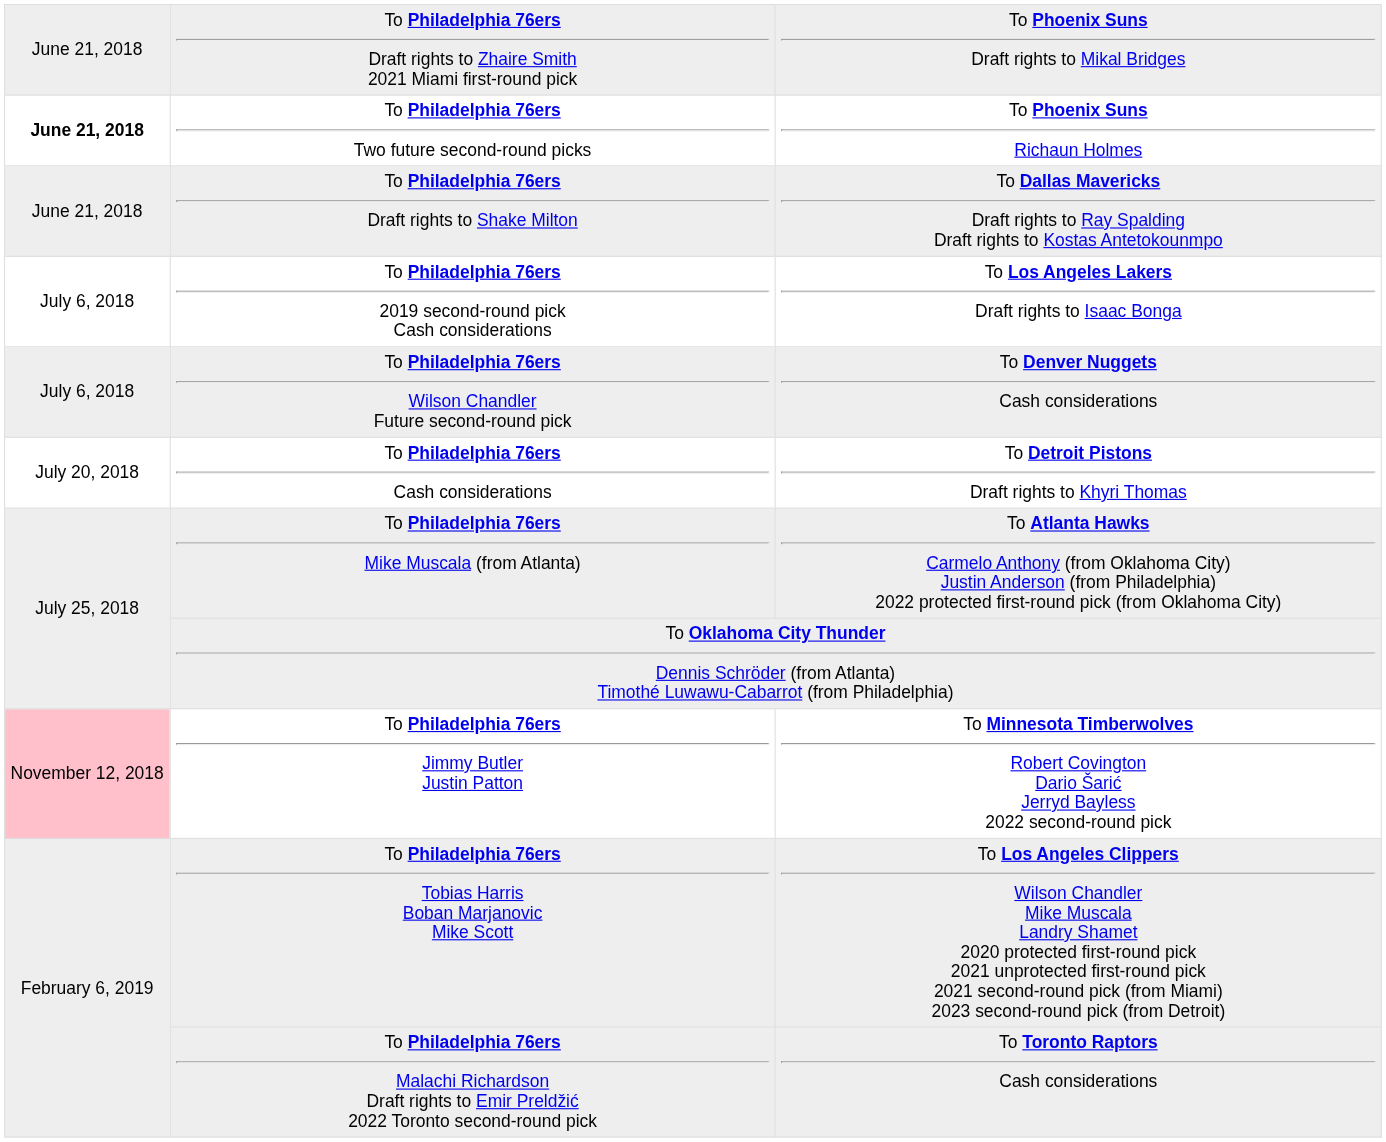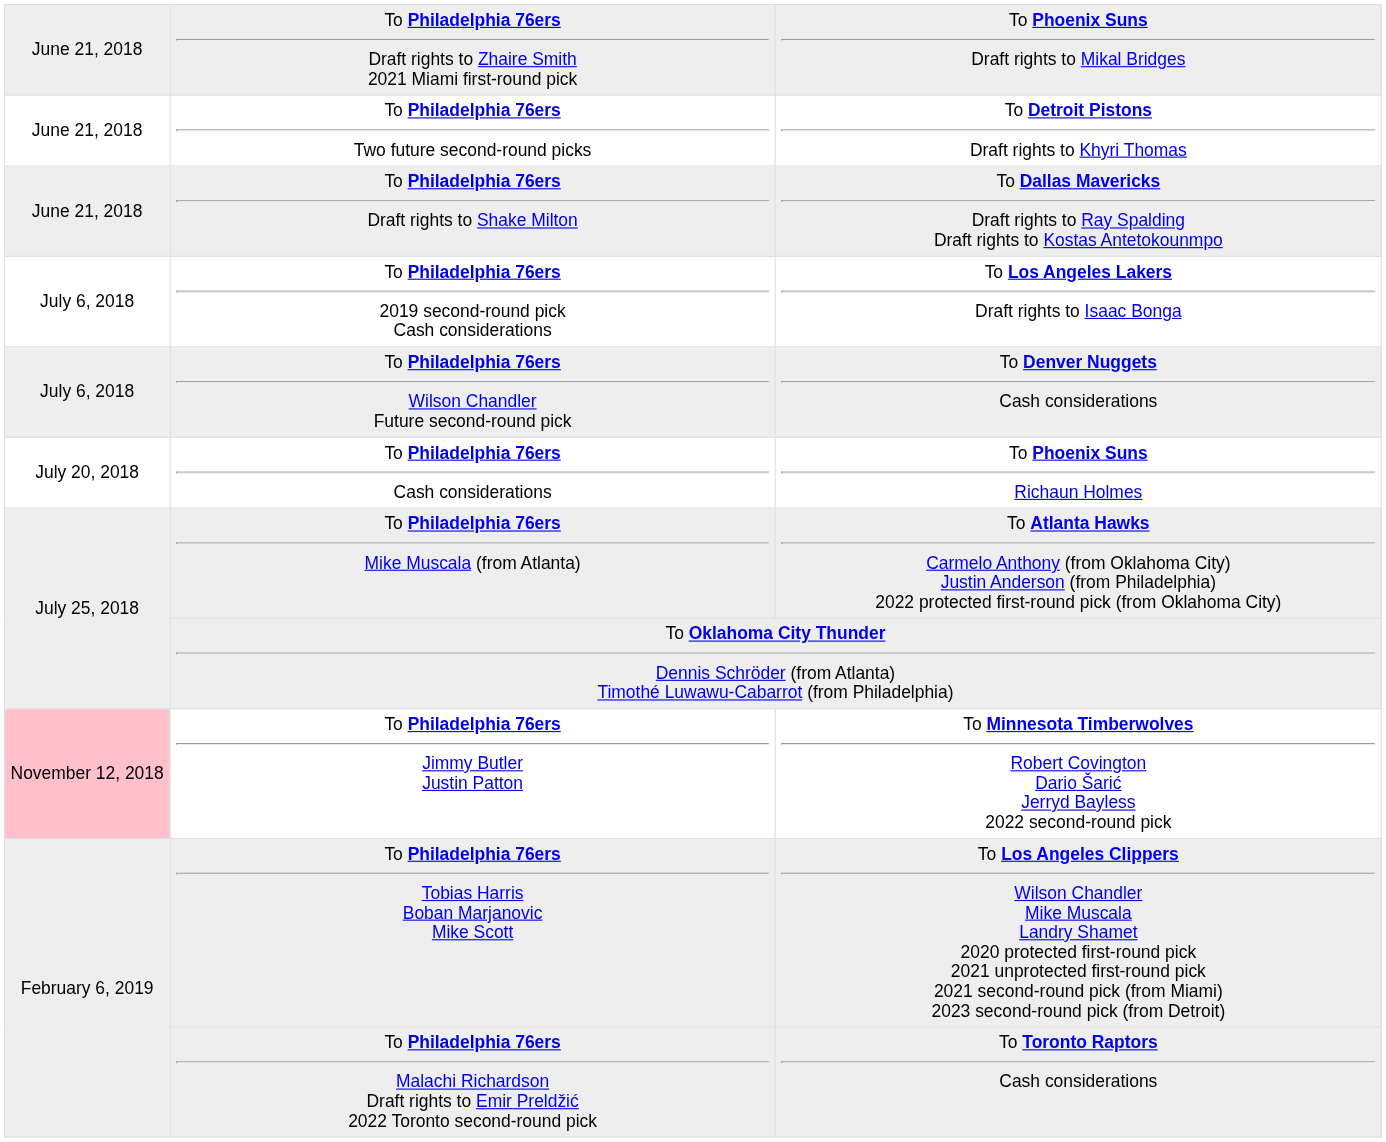 <table border=1 style="border-collapse:collapse; text-align: center; width: 100%" bordercolor="#DFDFDF" cellpadding="5">
 <tr style="background:#eee;">
 <td style="width:12%">June 21, 2018</td>
 <td style="width:44%; vertical-align:top;">To <strong><a href='#'>Philadelphia 76ers</a></strong><hr>Draft rights to <a href='#'>Zhaire Smith</a><br>2021 Miami first-round pick</td>
 <td style="width:44%; vertical-align:top;">To <strong><a href='#'>Phoenix Suns</a></strong><hr>Draft rights to <a href='#'>Mikal Bridges</a></td>
 </tr>
 <tr>
-<td style="width:12%"><strong>June 21, 2018</strong></td>
+<td style="width:12%">June 21, 2018</td>
 <td style="width:44%" valign="top">To <strong><a href='#'>Philadelphia 76ers</a></strong><hr>Two future second-round picks</td>
-<td style="width:44%; vertical-align:top;">To <strong><a href='#'>Phoenix Suns</a></strong><hr><a href='#'>Richaun Holmes</a></td>
+<td style="width:44%" valign="top">To <strong><a href='#'>Detroit Pistons</a></strong><hr>Draft rights to <a href='#'>Khyri Thomas</a></td>
 </tr>
 <tr bgcolor="eeeeee">
 <td style="width:12%">June 21, 2018</td>
 <td style="width:44%" valign="top">To <strong><a href='#'>Philadelphia 76ers</a></strong><hr>Draft rights to <a href='#'>Shake Milton</a></td>
 <td style="width:44%" valign="top">To <strong><a href='#'>Dallas Mavericks</a></strong><hr>Draft rights to <a href='#'>Ray Spalding</a><br>Draft rights to <a href='#'>Kostas Antetokounmpo</a></td>
 </tr>
 <tr>
 <td style="width:12%">July 6, 2018</td>
 <td style="width:44%; vertical-align:top;">To <strong><a href='#'>Philadelphia 76ers</a></strong><hr>2019 second-round pick<br>Cash considerations</td>
 <td style="width:44%; vertical-align:top;">To <strong><a href='#'>Los Angeles Lakers</a></strong><hr>Draft rights to <a href='#'>Isaac Bonga</a></td>
 </tr>
 <tr bgcolor="eeeeee">
 <td style="width:12%">July 6, 2018</td>
 <td style="width:44%" valign="top">To <strong><a href='#'>Philadelphia 76ers</a></strong><hr><a href='#'>Wilson Chandler</a><br>Future second-round pick</td>
 <td style="width:44%" valign="top">To <strong><a href='#'>Denver Nuggets</a></strong><hr>Cash considerations</td>
 </tr>
 <tr>
 <td style="width:12%">July 20, 2018</td>
 <td style="width:44%; vertical-align:top;">To <strong><a href='#'>Philadelphia 76ers</a></strong><hr>Cash considerations</td>
-<td style="width:44%" valign="top">To <strong><a href='#'>Detroit Pistons</a></strong><hr>Draft rights to <a href='#'>Khyri Thomas</a></td>
+<td style="width:44%; vertical-align:top;">To <strong><a href='#'>Phoenix Suns</a></strong><hr><a href='#'>Richaun Holmes</a></td>
 </tr>
 <tr bgcolor="eeeeee">
 <td rowspan=2>July 25, 2018</td>
 <td style="width:44%" valign="top">To <strong><a href='#'>Philadelphia 76ers</a></strong><hr><a href='#'>Mike Muscala</a> (from Atlanta)</td>
 <td style="width:44%" valign="top">To <strong><a href='#'>Atlanta Hawks</a></strong><hr><a href='#'>Carmelo Anthony</a> (from Oklahoma City)<br><a href='#'>Justin Anderson</a> (from Philadelphia)<br>2022 protected first-round pick (from Oklahoma City)</td>
 </tr>
 <tr bgcolor="eeeeee">
 <td colspan="3">To <strong><a href='#'>Oklahoma City Thunder</a></strong><hr><a href='#'>Dennis Schröder</a> (from Atlanta)<br><a href='#'>Timothé Luwawu-Cabarrot</a> (from Philadelphia)</td>
 </tr>
 <tr>
 <td style="background: pink; width:12%">November 12, 2018</td>
 <td style="width:44%" valign="top">To <strong><a href='#'>Philadelphia 76ers</a></strong><hr><a href='#'>Jimmy Butler</a><br><a href='#'>Justin Patton</a></td>
 <td style="width:44%" valign="top">To <strong><a href='#'>Minnesota Timberwolves</a></strong><hr><a href='#'>Robert Covington</a><br><a href='#'>Dario Šarić</a><br><a href='#'>Jerryd Bayless</a><br>2022 second-round pick</td>
 </tr>
 <tr bgcolor="eeeeee">
 <td rowspan=2>February 6, 2019</td>
 <td style="width:44%" valign="top">To <strong><a href='#'>Philadelphia 76ers</a></strong><hr><a href='#'>Tobias Harris</a><br><a href='#'>Boban Marjanovic</a><br><a href='#'>Mike Scott</a></td>
 <td style="width:44%" valign="top">To <strong><a href='#'>Los Angeles Clippers</a></strong><hr><a href='#'>Wilson Chandler</a><br><a href='#'>Mike Muscala</a><br><a href='#'>Landry Shamet</a><br>2020 protected first-round pick<br>2021 unprotected first-round pick<br>2021 second-round pick (from Miami)<br>2023 second-round pick (from Detroit)</td>
 </tr>
 <tr bgcolor="eeeeee">
 <td style="width:44%" valign="top">To <strong><a href='#'>Philadelphia 76ers</a></strong><hr><a href='#'>Malachi Richardson</a><br>Draft rights to <a href='#'>Emir Preldžić</a><br>2022 Toronto second-round pick</td>
 <td style="width:44%" valign="top">To <strong><a href='#'>Toronto Raptors</a></strong><hr>Cash considerations</td>
 </tr>
 </table>
